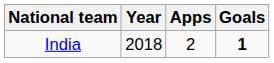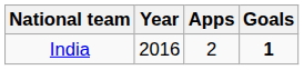 <table class="wikitable" style="text-align:center">
 <tr>
 <th>National team</th>
 <th>Year</th>
 <th>Apps</th>
 <th>Goals</th>
 </tr>
 <tr>
 <td rowspan="1"><a href='#'>India</a></td>
-<td>2018</td>
+<td>2016</td>
 <td>2</td>
 <td><strong>1</strong></td>
 </tr>
 </table>
